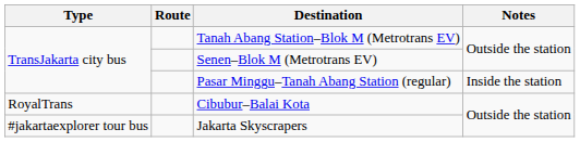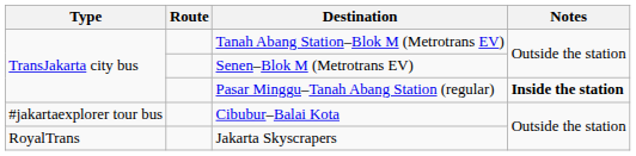 <table class="wikitable">
 <tr>
 <th>Type</th>
 <th>Route</th>
 <th>Destination</th>
 <th>Notes</th>
 </tr>
 <tr>
 <td rowspan="3"><a href='#'>TransJakarta</a> city bus</td>
 <td></td>
 <td><a href='#'>Tanah Abang Station</a>–<a href='#'>Blok M</a> (Metrotrans <a href='#'>EV</a>)</td>
 <td rowspan="2">Outside the station</td>
 </tr>
 <tr>
 <td></td>
 <td><a href='#'>Senen</a>–<a href='#'>Blok M</a> (Metrotrans EV)</td>
 </tr>
 <tr>
 <td></td>
 <td><a href='#'>Pasar Minggu</a>–<a href='#'>Tanah Abang Station</a> (regular)</td>
-<td>Inside the station</td>
+<td><strong>Inside the station</strong></td>
 </tr>
 <tr>
-<td>RoyalTrans</td>
+<td>#jakartaexplorer tour bus</td>
 <td></td>
 <td><a href='#'>Cibubur</a>–<a href='#'>Balai Kota</a></td>
 <td rowspan="2">Outside the station</td>
 </tr>
 <tr>
-<td>#jakartaexplorer tour bus</td>
+<td>RoyalTrans</td>
 <td></td>
 <td>Jakarta Skyscrapers </td>
 </tr>
 </table>
